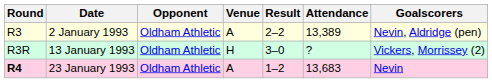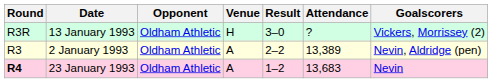 <table class="wikitable">
 <tr>
 <th>Round</th>
 <th>Date</th>
 <th>Opponent</th>
 <th>Venue</th>
 <th>Result</th>
 <th>Attendance</th>
 <th>Goalscorers</th>
 </tr>
+<tr style="background-color: #d0ffe3;">
+<td>R3R</td>
+<td>13 January 1993</td>
+<td><a href='#'>Oldham Athletic</a></td>
+<td>H</td>
+<td>3–0</td>
+<td>?</td>
+<td><a href='#'>Vickers</a>, <a href='#'>Morrissey</a> (2)</td>
+</tr>
 <tr style="background-color: #ffffdd;">
 <td>R3</td>
 <td>2 January 1993</td>
 <td><a href='#'>Oldham Athletic</a></td>
 <td>A</td>
 <td>2–2</td>
 <td>13,389</td>
 <td><a href='#'>Nevin</a>, <a href='#'>Aldridge</a> (pen)</td>
-</tr>
-<tr style="background-color: #d0ffe3;">
-<td>R3R</td>
-<td>13 January 1993</td>
-<td><a href='#'>Oldham Athletic</a></td>
-<td>H</td>
-<td>3–0</td>
-<td>?</td>
-<td><a href='#'>Vickers</a>, <a href='#'>Morrissey</a> (2)</td>
 </tr>
 <tr style="background-color: #ffd0e3;">
 <td><strong>R4</strong></td>
 <td>23 January 1993</td>
 <td><a href='#'>Oldham Athletic</a></td>
 <td>A</td>
 <td>1–2</td>
 <td>13,683</td>
 <td><a href='#'>Nevin</a></td>
 </tr>
 </table>
